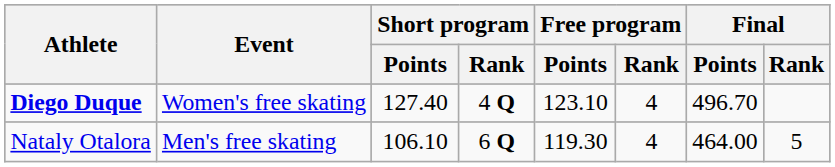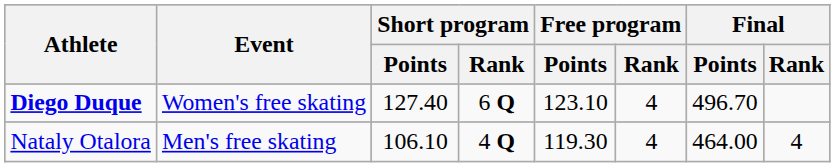 <table class="wikitable" border="1" style="font-size:90%">
 <tr>
 <th rowspan=2>Athlete</th>
 <th rowspan=2>Event</th>
 <th colspan=2>Short program</th>
 <th colspan=2>Free program</th>
 <th colspan=2>Final</th>
 </tr>
 <tr>
 <th>Points</th>
 <th>Rank</th>
 <th>Points</th>
 <th>Rank</th>
 <th>Points</th>
 <th>Rank</th>
 </tr>
 <tr align=center>
 <td align=left><strong><a href='#'>Diego Duque</a></strong></td>
 <td align=left><a href='#'>Women's free skating</a></td>
 <td>127.40</td>
-<td>4 <strong>Q</strong></td>
+<td>6 <strong>Q</strong></td>
 <td>123.10</td>
 <td>4</td>
 <td>496.70</td>
 <td></td>
 </tr>
 <tr align=center>
 <td align=left><a href='#'>Nataly Otalora</a></td>
 <td align=left><a href='#'>Men's free skating</a></td>
 <td>106.10</td>
-<td>6 <strong>Q</strong></td>
+<td>4 <strong>Q</strong></td>
 <td>119.30</td>
 <td>4</td>
 <td>464.00</td>
-<td>5</td>
+<td>4</td>
 </tr>
 </table>
